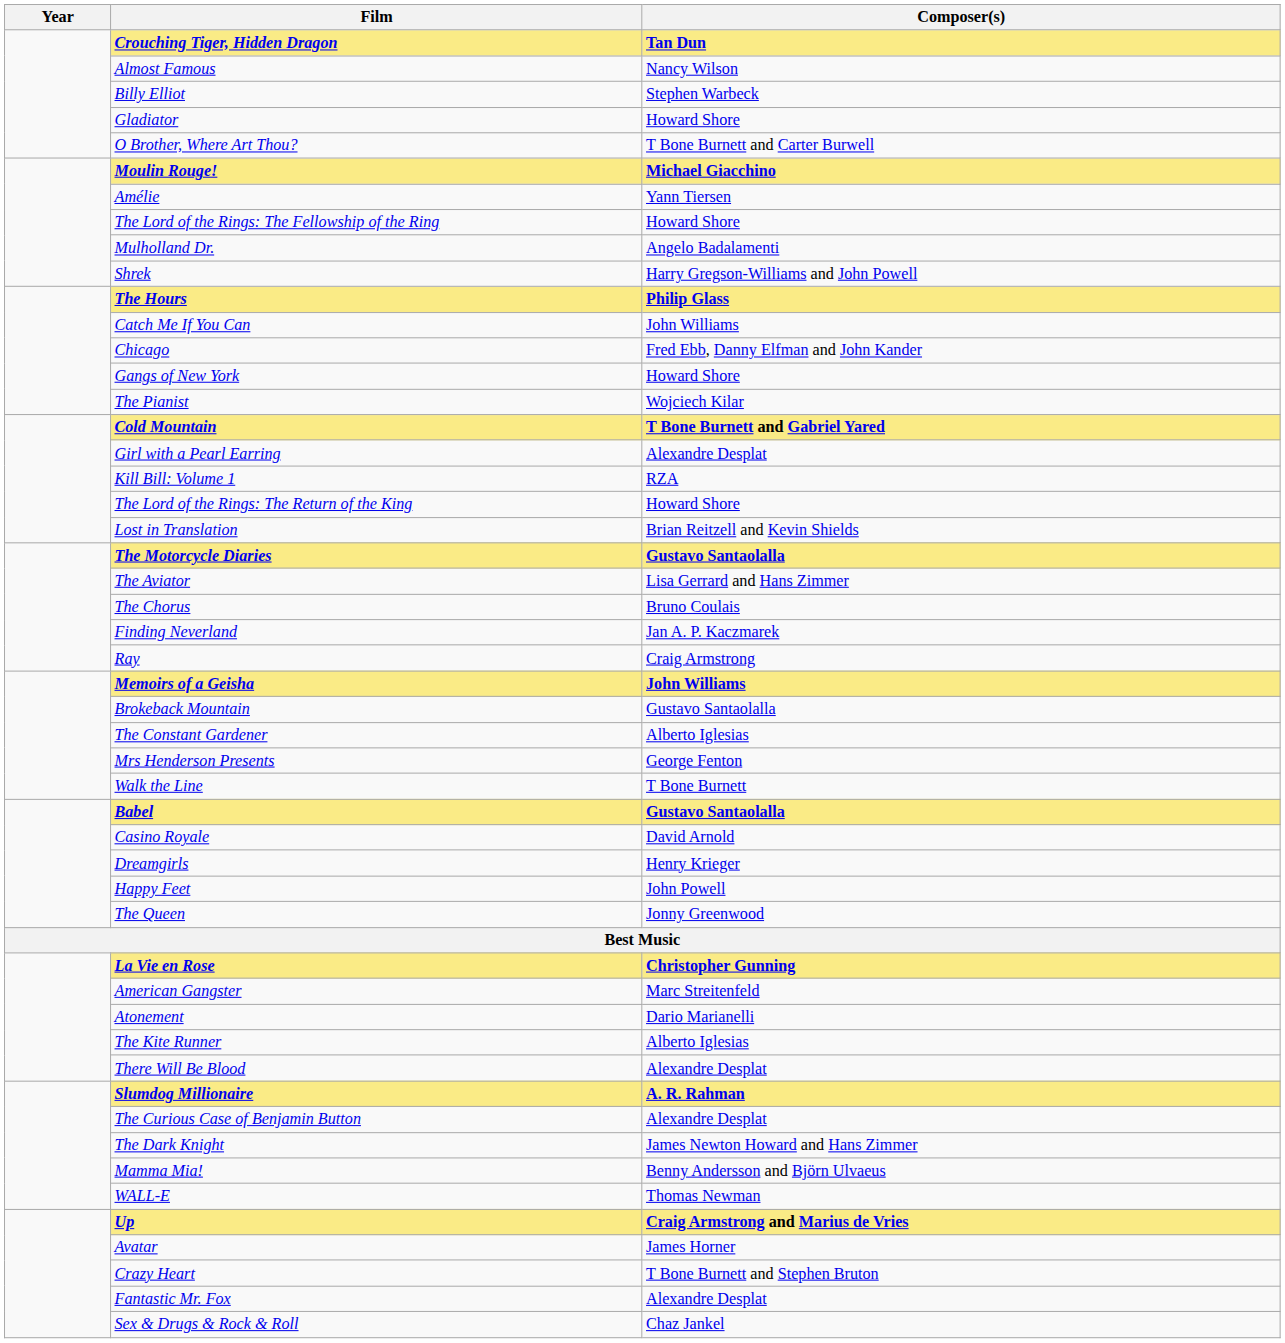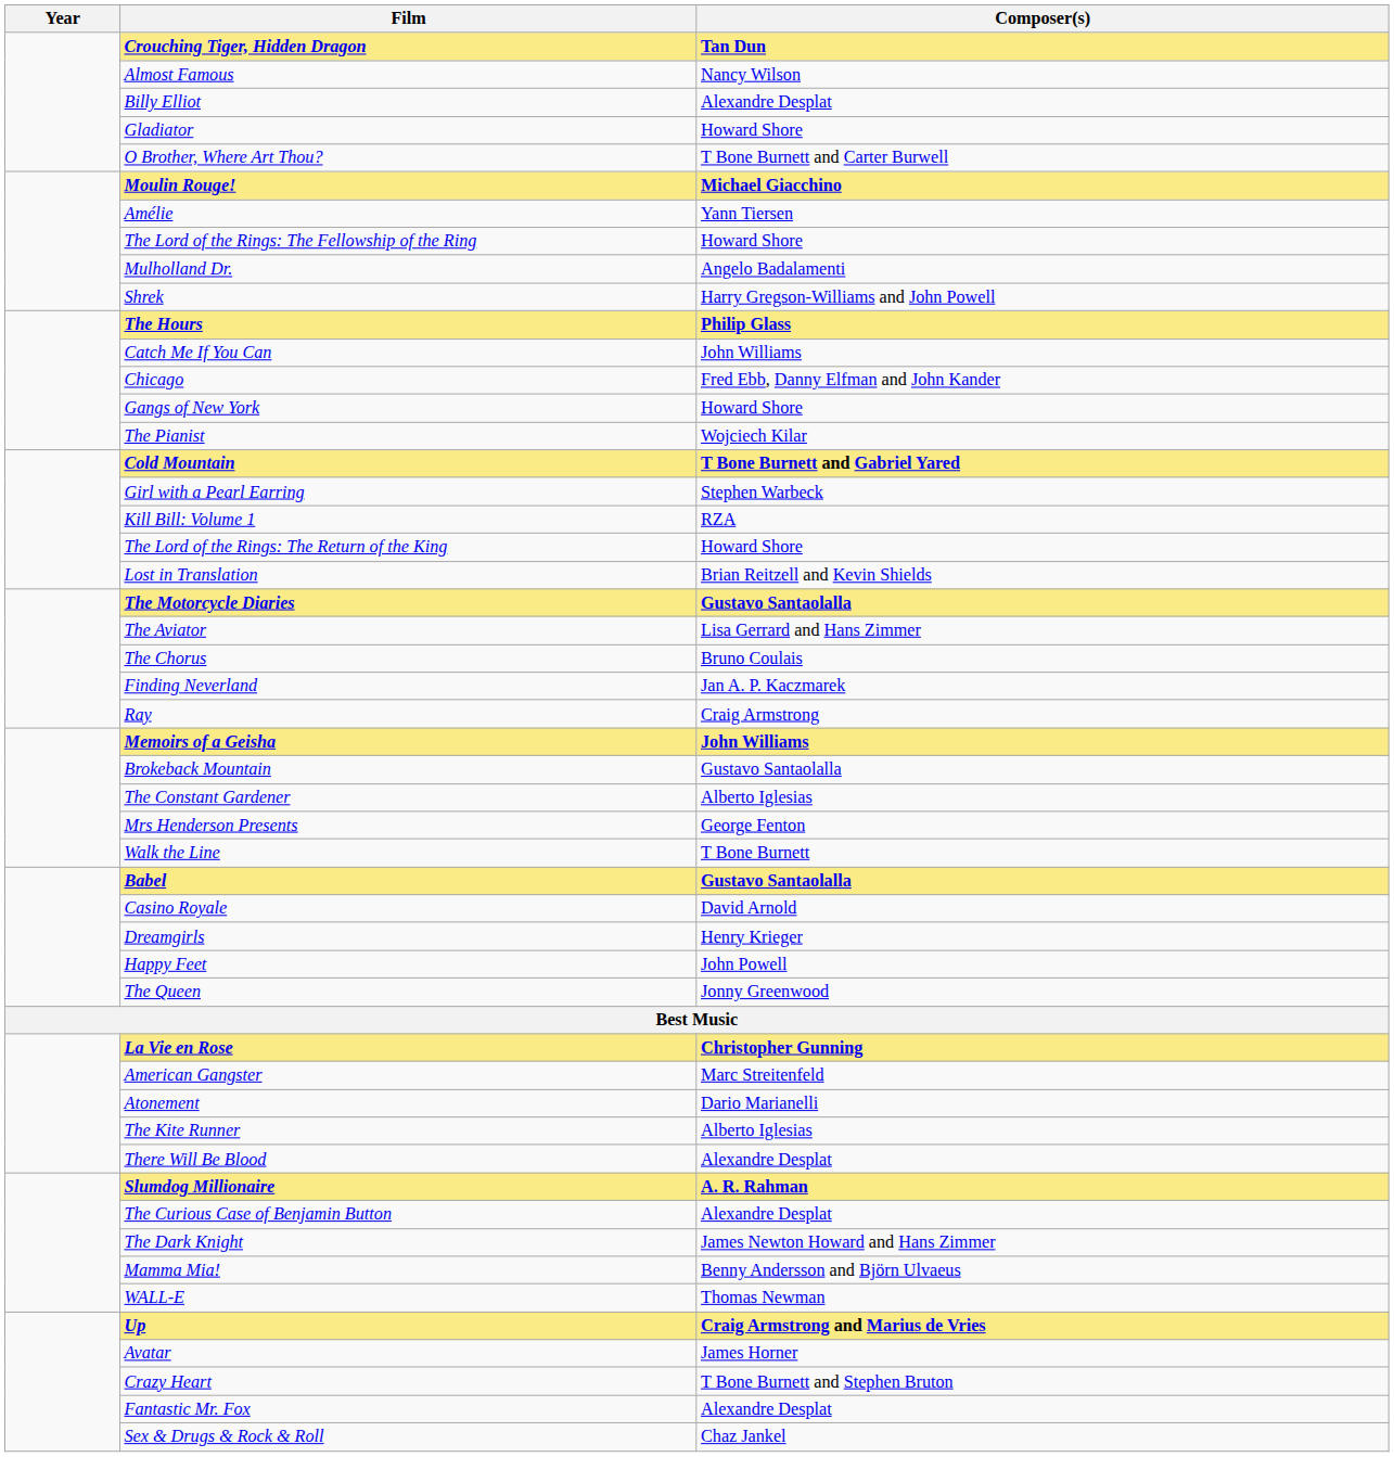 <table class="wikitable" style="width:100%;" cellpadding="5">
 <tr>
 <th style="width:5%;">Year</th>
 <th style="width:25%;">Film</th>
 <th style="width:30%;">Composer(s)</th>
 </tr>
 <tr>
 <td rowspan="5"></td>
 <td style="background:#FAEB86"><strong><em><a href='#'>Crouching Tiger, Hidden Dragon</a></em></strong></td>
 <td style="background:#FAEB86"><strong><a href='#'>Tan Dun</a></strong></td>
 </tr>
 <tr>
 <td><em><a href='#'>Almost Famous</a></em></td>
 <td><a href='#'>Nancy Wilson</a></td>
 </tr>
 <tr>
 <td><em><a href='#'>Billy Elliot</a></em></td>
-<td><a href='#'>Stephen Warbeck</a></td>
+<td><a href='#'>Alexandre Desplat</a></td>
 </tr>
 <tr>
 <td><em><a href='#'>Gladiator</a></em></td>
 <td><a href='#'>Howard Shore</a></td>
 </tr>
 <tr>
 <td><em><a href='#'>O Brother, Where Art Thou?</a></em></td>
 <td><a href='#'>T Bone Burnett</a> and <a href='#'>Carter Burwell</a></td>
 </tr>
 <tr>
 <td rowspan="5"></td>
 <td style="background:#FAEB86"><strong><em><a href='#'>Moulin Rouge!</a></em></strong></td>
 <td style="background:#FAEB86"><strong><a href='#'>Michael Giacchino</a></strong></td>
 </tr>
 <tr>
 <td><em><a href='#'>Amélie</a></em></td>
 <td><a href='#'>Yann Tiersen</a></td>
 </tr>
 <tr>
 <td><em><a href='#'>The Lord of the Rings: The Fellowship of the Ring</a></em></td>
 <td><a href='#'>Howard Shore</a></td>
 </tr>
 <tr>
 <td><em><a href='#'>Mulholland Dr.</a></em></td>
 <td><a href='#'>Angelo Badalamenti</a></td>
 </tr>
 <tr>
 <td><em><a href='#'>Shrek</a></em></td>
 <td><a href='#'>Harry Gregson-Williams</a> and <a href='#'>John Powell</a></td>
 </tr>
 <tr>
 <td rowspan="5"></td>
 <td style="background:#FAEB86"><strong><em><a href='#'>The Hours</a></em></strong></td>
 <td style="background:#FAEB86"><strong><a href='#'>Philip Glass</a></strong></td>
 </tr>
 <tr>
 <td><em><a href='#'>Catch Me If You Can</a></em></td>
 <td><a href='#'>John Williams</a></td>
 </tr>
 <tr>
 <td><em><a href='#'>Chicago</a></em></td>
 <td><a href='#'>Fred Ebb</a>, <a href='#'>Danny Elfman</a> and <a href='#'>John Kander</a></td>
 </tr>
 <tr>
 <td><em><a href='#'>Gangs of New York</a></em></td>
 <td><a href='#'>Howard Shore</a></td>
 </tr>
 <tr>
 <td><em><a href='#'>The Pianist</a></em></td>
 <td><a href='#'>Wojciech Kilar</a></td>
 </tr>
 <tr>
 <td rowspan="5"></td>
 <td style="background:#FAEB86"><strong><em><a href='#'>Cold Mountain</a></em></strong></td>
 <td style="background:#FAEB86"><strong><a href='#'>T Bone Burnett</a> and <a href='#'>Gabriel Yared</a></strong></td>
 </tr>
 <tr>
 <td><em><a href='#'>Girl with a Pearl Earring</a></em></td>
-<td><a href='#'>Alexandre Desplat</a></td>
+<td><a href='#'>Stephen Warbeck</a></td>
 </tr>
 <tr>
 <td><em><a href='#'>Kill Bill: Volume 1</a></em></td>
 <td><a href='#'>RZA</a></td>
 </tr>
 <tr>
 <td><em><a href='#'>The Lord of the Rings: The Return of the King</a></em></td>
 <td><a href='#'>Howard Shore</a></td>
 </tr>
 <tr>
 <td><em><a href='#'>Lost in Translation</a></em></td>
 <td><a href='#'>Brian Reitzell</a> and <a href='#'>Kevin Shields</a></td>
 </tr>
 <tr>
 <td rowspan="5"></td>
 <td style="background:#FAEB86"><strong><em><a href='#'>The Motorcycle Diaries</a></em></strong></td>
 <td style="background:#FAEB86"><strong><a href='#'>Gustavo Santaolalla</a></strong></td>
 </tr>
 <tr>
 <td><em><a href='#'>The Aviator</a></em></td>
 <td><a href='#'>Lisa Gerrard</a> and <a href='#'>Hans Zimmer</a></td>
 </tr>
 <tr>
 <td><em><a href='#'>The Chorus</a></em></td>
 <td><a href='#'>Bruno Coulais</a></td>
 </tr>
 <tr>
 <td><em><a href='#'>Finding Neverland</a></em></td>
 <td><a href='#'>Jan A. P. Kaczmarek</a></td>
 </tr>
 <tr>
 <td><em><a href='#'>Ray</a></em></td>
 <td><a href='#'>Craig Armstrong</a></td>
 </tr>
 <tr>
 <td rowspan="5"></td>
 <td style="background:#FAEB86"><strong><em><a href='#'>Memoirs of a Geisha</a></em></strong></td>
 <td style="background:#FAEB86"><strong><a href='#'>John Williams</a></strong></td>
 </tr>
 <tr>
 <td><em><a href='#'>Brokeback Mountain</a></em></td>
 <td><a href='#'>Gustavo Santaolalla</a></td>
 </tr>
 <tr>
 <td><em><a href='#'>The Constant Gardener</a></em></td>
 <td><a href='#'>Alberto Iglesias</a></td>
 </tr>
 <tr>
 <td><em><a href='#'>Mrs Henderson Presents</a></em></td>
 <td><a href='#'>George Fenton</a></td>
 </tr>
 <tr>
 <td><em><a href='#'>Walk the Line</a></em></td>
 <td><a href='#'>T Bone Burnett</a></td>
 </tr>
 <tr>
 <td rowspan="5"></td>
 <td style="background:#FAEB86"><strong><em><a href='#'>Babel</a></em></strong></td>
 <td style="background:#FAEB86"><strong><a href='#'>Gustavo Santaolalla</a></strong></td>
 </tr>
 <tr>
 <td><em><a href='#'>Casino Royale</a></em></td>
 <td><a href='#'>David Arnold</a></td>
 </tr>
 <tr>
 <td><em><a href='#'>Dreamgirls</a></em></td>
 <td><a href='#'>Henry Krieger</a></td>
 </tr>
 <tr>
 <td><em><a href='#'>Happy Feet</a></em></td>
 <td><a href='#'>John Powell</a></td>
 </tr>
 <tr>
 <td><em><a href='#'>The Queen</a></em></td>
 <td><a href='#'>Jonny Greenwood</a></td>
 </tr>
 <tr>
 <th colspan="3">Best Music</th>
 </tr>
 <tr>
 <td rowspan="5"></td>
 <td style="background:#FAEB86"><strong><em><a href='#'>La Vie en Rose</a></em></strong></td>
 <td style="background:#FAEB86"><strong><a href='#'>Christopher Gunning</a></strong></td>
 </tr>
 <tr>
 <td><em><a href='#'>American Gangster</a></em></td>
 <td><a href='#'>Marc Streitenfeld</a></td>
 </tr>
 <tr>
 <td><em><a href='#'>Atonement</a></em></td>
 <td><a href='#'>Dario Marianelli</a></td>
 </tr>
 <tr>
 <td><em><a href='#'>The Kite Runner</a></em></td>
 <td><a href='#'>Alberto Iglesias</a></td>
 </tr>
 <tr>
 <td><em><a href='#'>There Will Be Blood</a></em></td>
 <td><a href='#'>Alexandre Desplat</a></td>
 </tr>
 <tr>
 <td rowspan="5"></td>
 <td style="background:#FAEB86"><strong><em><a href='#'>Slumdog Millionaire</a></em></strong></td>
 <td style="background:#FAEB86"><strong><a href='#'>A. R. Rahman</a></strong></td>
 </tr>
 <tr>
 <td><em><a href='#'>The Curious Case of Benjamin Button</a></em></td>
 <td><a href='#'>Alexandre Desplat</a></td>
 </tr>
 <tr>
 <td><em><a href='#'>The Dark Knight</a></em></td>
 <td><a href='#'>James Newton Howard</a> and <a href='#'>Hans Zimmer</a></td>
 </tr>
 <tr>
 <td><em><a href='#'>Mamma Mia!</a></em></td>
 <td><a href='#'>Benny Andersson</a> and <a href='#'>Björn Ulvaeus</a></td>
 </tr>
 <tr>
 <td><em><a href='#'>WALL-E</a></em></td>
 <td><a href='#'>Thomas Newman</a></td>
 </tr>
 <tr>
 <td rowspan="5"></td>
 <td style="background:#FAEB86"><strong><em><a href='#'>Up</a></em></strong></td>
 <td style="background:#FAEB86"><strong><a href='#'>Craig Armstrong</a> and <a href='#'>Marius de Vries</a></strong></td>
 </tr>
 <tr>
 <td><em><a href='#'>Avatar</a></em></td>
 <td><a href='#'>James Horner</a></td>
 </tr>
 <tr>
 <td><em><a href='#'>Crazy Heart</a></em></td>
 <td><a href='#'>T Bone Burnett</a> and <a href='#'>Stephen Bruton</a></td>
 </tr>
 <tr>
 <td><em><a href='#'>Fantastic Mr. Fox</a></em></td>
 <td><a href='#'>Alexandre Desplat</a></td>
 </tr>
 <tr>
 <td><em><a href='#'>Sex & Drugs & Rock & Roll</a></em></td>
 <td><a href='#'>Chaz Jankel</a></td>
 </tr>
 </table>
